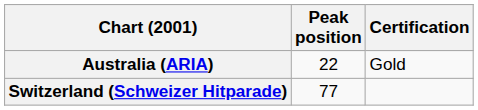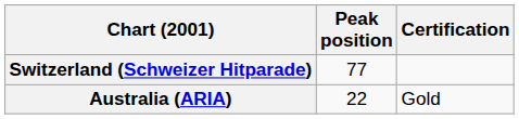 <table class="wikitable sortable">
 <tr>
 <th align="left">Chart (2001)</th>
 <th align="left">Peak<br>position</th>
 <th>Certification</th>
 </tr>
 <tr>
+<th scope="row">Switzerland (<a href='#'>Schweizer Hitparade</a>)</th>
+<td style="text-align:center;">77</td>
+<td></td>
+</tr>
+<tr>
 <th scope="row">Australia (<a href='#'>ARIA</a>)</th>
 <td style="text-align:center;">22</td>
 <td>Gold</td>
 </tr>
-<tr>
-<th scope="row">Switzerland (<a href='#'>Schweizer Hitparade</a>)</th>
-<td style="text-align:center;">77</td>
-<td></td>
-</tr>
 </table>
